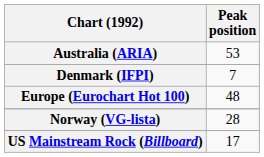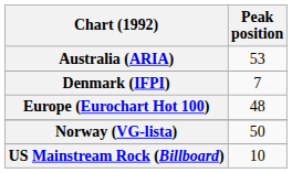 <table class="wikitable sortable plainrowheaders" style="text-align:center">
 <tr>
 <th>Chart (1992)</th>
 <th>Peak<br>position</th>
 </tr>
 <tr>
 <th scope="row">Australia (<a href='#'>ARIA</a>)</th>
 <td>53</td>
 </tr>
 <tr>
 </tr>
 <tr>
 </tr>
 <tr>
 <th scope="row">Denmark (<a href='#'>IFPI</a>)</th>
 <td>7</td>
 </tr>
 <tr>
 <th scope="row">Europe (<a href='#'>Eurochart Hot 100</a>)</th>
 <td>48</td>
 </tr>
 <tr>
 </tr>
 <tr>
 </tr>
 <tr>
 </tr>
 <tr>
 </tr>
 <tr>
 <th scope="row">Norway (<a href='#'>VG-lista</a>)</th>
-<td>28</td>
+<td>50</td>
 </tr>
 <tr>
 </tr>
 <tr>
 </tr>
 <tr>
 <th scope="row">US <a href='#'>Mainstream Rock</a> (<a href='#'><em>Billboard</em></a>)</th>
-<td>17</td>
+<td>10</td>
 </tr>
 </table>
